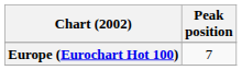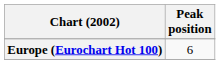 <table class="wikitable sortable plainrowheaders">
 <tr>
 <th scope="col">Chart (2002)</th>
 <th scope="col">Peak<br>position</th>
 </tr>
 <tr>
 </tr>
 <tr>
 </tr>
 <tr>
 </tr>
 <tr>
 </tr>
 <tr>
 </tr>
 <tr>
 </tr>
 <tr>
 <th scope="row">Europe (<a href='#'>Eurochart Hot 100</a>)</th>
-<td align="center">7</td>
+<td align="center">6</td>
 </tr>
 <tr>
 </tr>
 <tr>
 </tr>
 <tr>
 </tr>
 <tr>
 </tr>
 <tr>
 </tr>
 <tr>
 </tr>
 <tr>
 </tr>
 <tr>
 </tr>
 <tr>
 </tr>
 <tr>
 </tr>
 <tr>
 </tr>
 <tr>
 </tr>
 <tr>
 </tr>
 <tr>
 </tr>
 <tr>
 </tr>
 <tr>
 </tr>
 <tr>
 </tr>
 </table>
